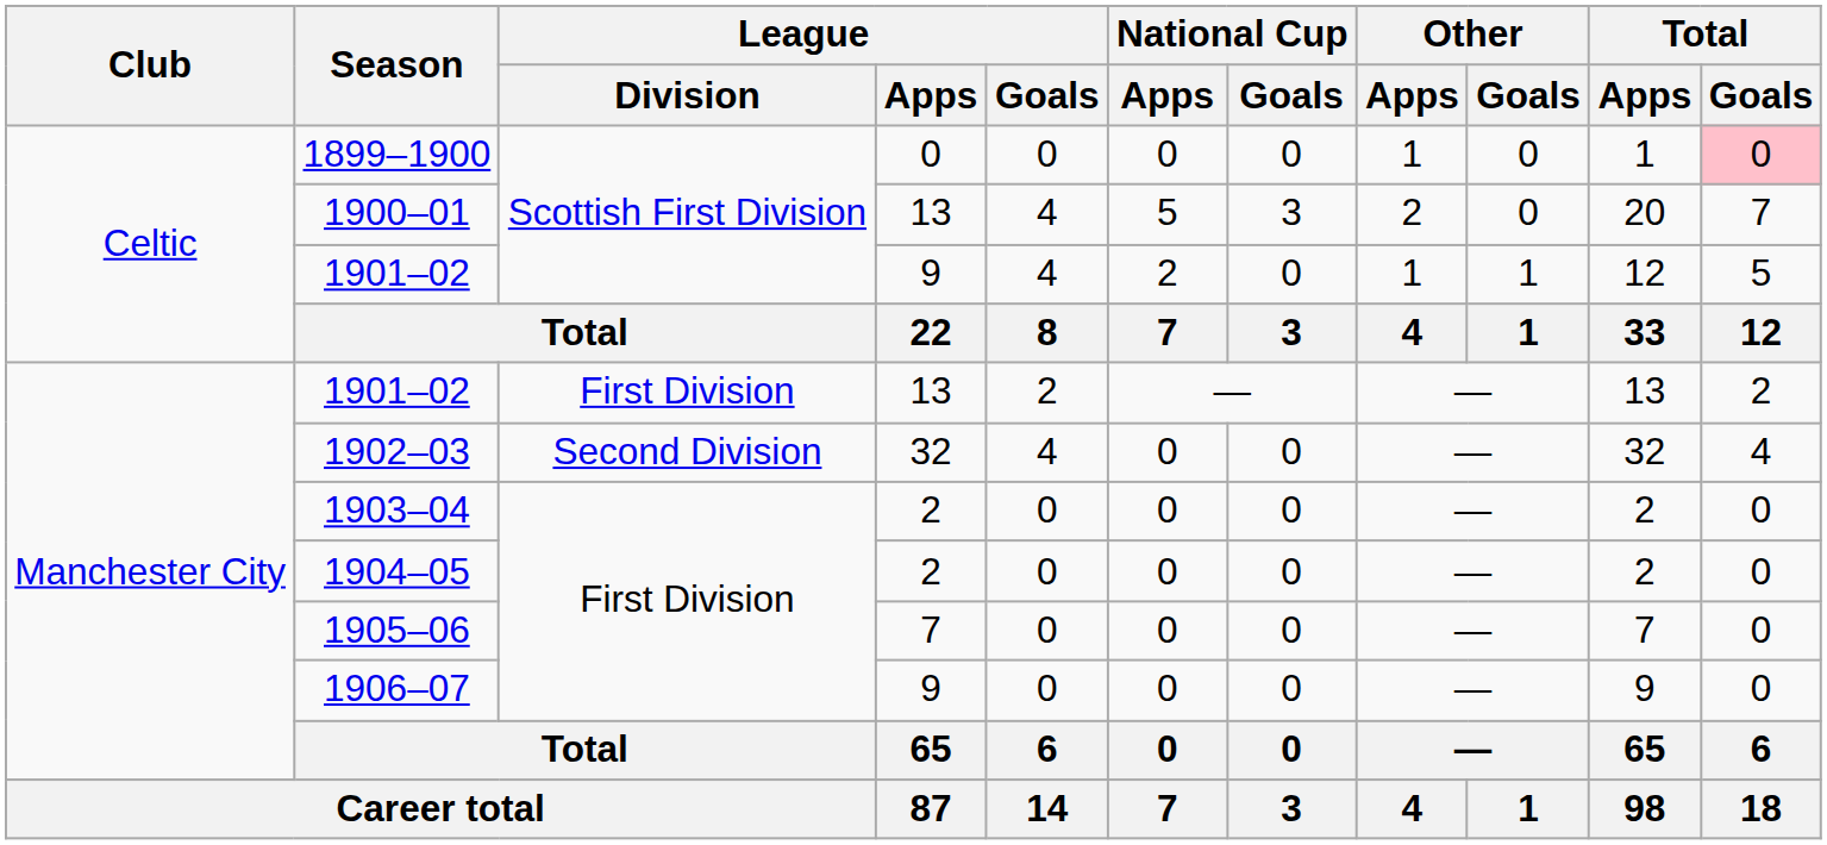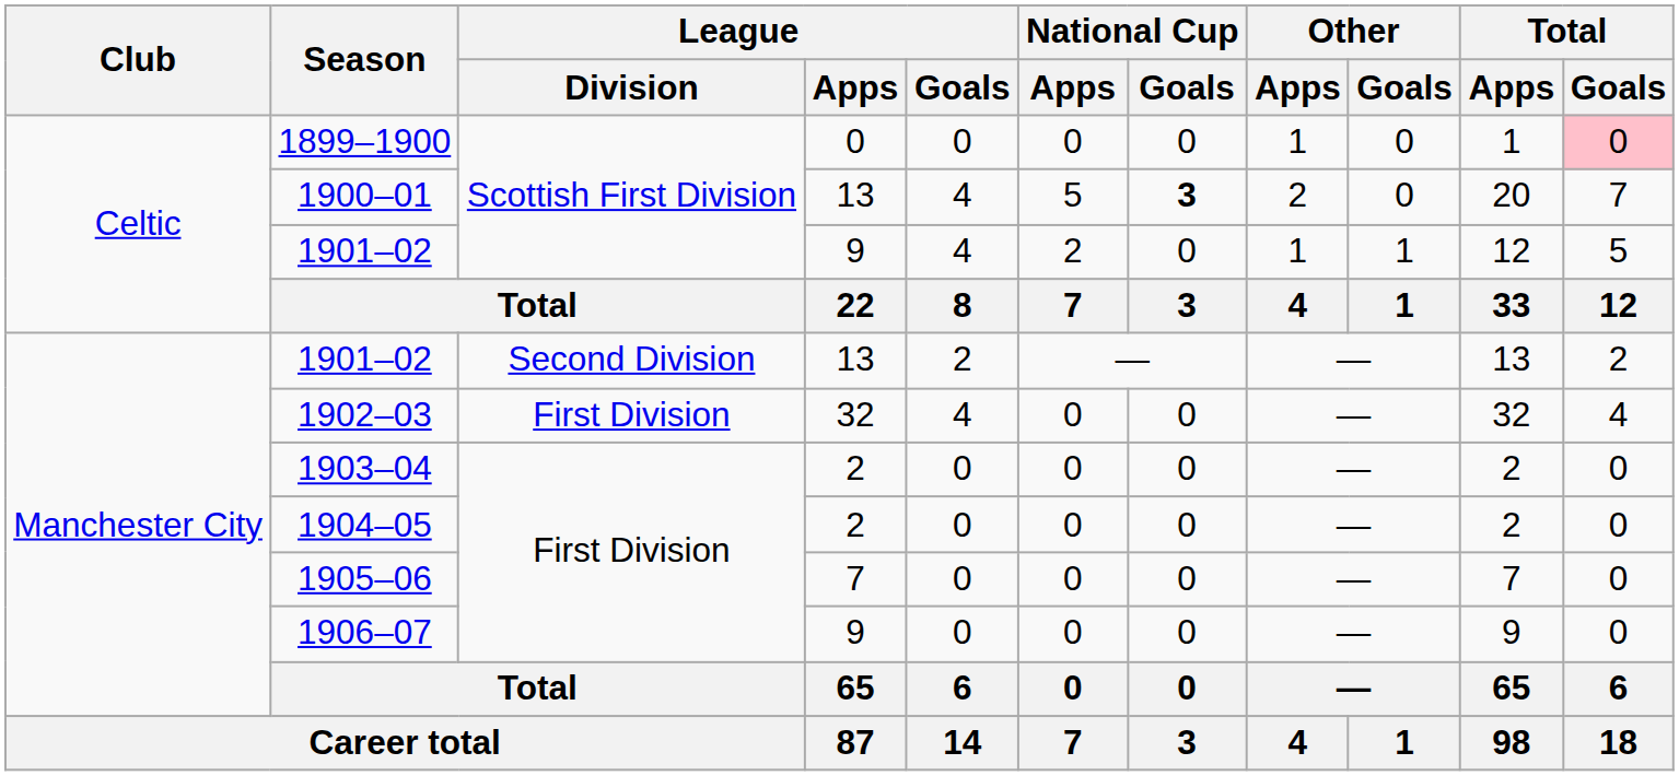 <table class="wikitable" style="text-align: center;">
 <tr>
 <th rowspan="2">Club</th>
 <th rowspan="2">Season</th>
 <th colspan="3">League</th>
 <th colspan="2">National Cup</th>
 <th colspan="2">Other</th>
 <th colspan="2">Total</th>
 </tr>
 <tr>
 <th>Division</th>
 <th>Apps</th>
 <th>Goals</th>
 <th>Apps</th>
 <th>Goals</th>
 <th>Apps</th>
 <th>Goals</th>
 <th>Apps</th>
 <th>Goals</th>
 </tr>
 <tr>
 <td rowspan="4"><a href='#'>Celtic</a></td>
 <td><a href='#'>1899–1900</a></td>
 <td rowspan="3"><a href='#'>Scottish First Division</a></td>
 <td>0</td>
 <td>0</td>
 <td>0</td>
 <td>0</td>
 <td>1</td>
 <td>0</td>
 <td>1</td>
 <td style="background: pink;">0</td>
 </tr>
 <tr>
 <td><a href='#'>1900–01</a></td>
 <td>13</td>
 <td>4</td>
 <td>5</td>
-<td>3</td>
+<td><strong>3</strong></td>
 <td>2</td>
 <td>0</td>
 <td>20</td>
 <td>7</td>
 </tr>
 <tr>
 <td><a href='#'>1901–02</a></td>
 <td>9</td>
 <td>4</td>
 <td>2</td>
 <td>0</td>
 <td>1</td>
 <td>1</td>
 <td>12</td>
 <td>5</td>
 </tr>
 <tr>
 <th colspan="2">Total</th>
 <th>22</th>
 <th>8</th>
 <th>7</th>
 <th>3</th>
 <th>4</th>
 <th>1</th>
 <th>33</th>
 <th>12</th>
 </tr>
 <tr>
 <td rowspan="7"><a href='#'>Manchester City</a></td>
 <td><a href='#'>1901–02</a></td>
-<td><a href='#'>First Division</a></td>
+<td><a href='#'>Second Division</a></td>
 <td>13</td>
 <td>2</td>
 <td colspan="2">—</td>
 <td colspan="2">—</td>
 <td>13</td>
 <td>2</td>
 </tr>
 <tr>
 <td><a href='#'>1902–03</a></td>
-<td><a href='#'>Second Division</a></td>
+<td><a href='#'>First Division</a></td>
 <td>32</td>
 <td>4</td>
 <td>0</td>
 <td>0</td>
 <td colspan="2">—</td>
 <td>32</td>
 <td>4</td>
 </tr>
 <tr>
 <td><a href='#'>1903–04</a></td>
 <td rowspan="4">First Division</td>
 <td>2</td>
 <td>0</td>
 <td>0</td>
 <td>0</td>
 <td colspan="2">—</td>
 <td>2</td>
 <td>0</td>
 </tr>
 <tr>
 <td><a href='#'>1904–05</a></td>
 <td>2</td>
 <td>0</td>
 <td>0</td>
 <td>0</td>
 <td colspan="2">—</td>
 <td>2</td>
 <td>0</td>
 </tr>
 <tr>
 <td><a href='#'>1905–06</a></td>
 <td>7</td>
 <td>0</td>
 <td>0</td>
 <td>0</td>
 <td colspan="2">—</td>
 <td>7</td>
 <td>0</td>
 </tr>
 <tr>
 <td><a href='#'>1906–07</a></td>
 <td>9</td>
 <td>0</td>
 <td>0</td>
 <td>0</td>
 <td colspan="2">—</td>
 <td>9</td>
 <td>0</td>
 </tr>
 <tr>
 <th colspan="2">Total</th>
 <th>65</th>
 <th>6</th>
 <th>0</th>
 <th>0</th>
 <th colspan="2">—</th>
 <th>65</th>
 <th>6</th>
 </tr>
 <tr>
 <th colspan="3">Career total</th>
 <th>87</th>
 <th>14</th>
 <th>7</th>
 <th>3</th>
 <th>4</th>
 <th>1</th>
 <th>98</th>
 <th>18</th>
 </tr>
 </table>
